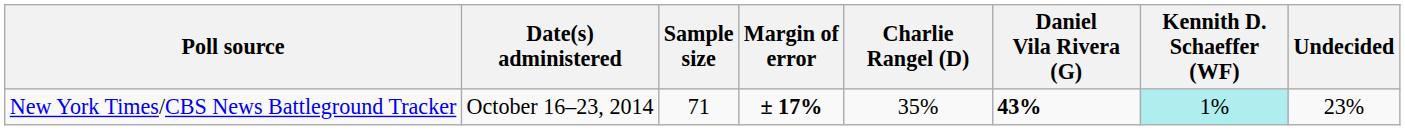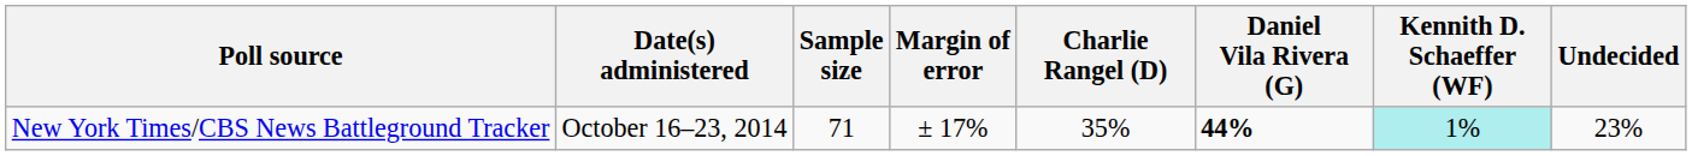 <table class="wikitable">
 <tr>
 <th>Poll source</th>
 <th>Date(s)<br>administered</th>
 <th>Sample<br>size</th>
 <th>Margin of<br>error</th>
 <th style="width:100px;">Charlie<br>Rangel (D)</th>
 <th style="width:100px;">Daniel<br>Vila Rivera (G)</th>
 <th style="width:100px;">Kennith D.<br>Schaeffer (WF)</th>
 <th>Undecided</th>
 </tr>
 <tr>
 <td><a href='#'>New York Times</a>/<a href='#'>CBS News Battleground Tracker</a></td>
 <td align=center>October 16–23, 2014</td>
 <td align=center>71</td>
-<td align=center><strong>± 17%</strong></td>
+<td align=center>± 17%</td>
 <td align=center>35%</td>
-<td><strong>43%</strong></td>
+<td><strong>44%</strong></td>
 <td align=center style="background: paleturquoise;">1%</td>
 <td align=center>23%</td>
 </tr>
 </table>
